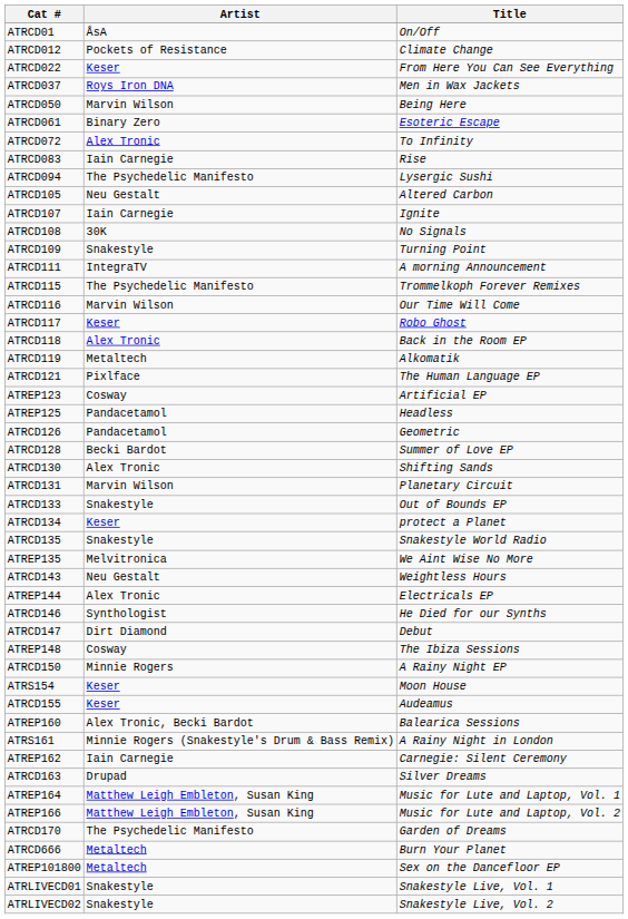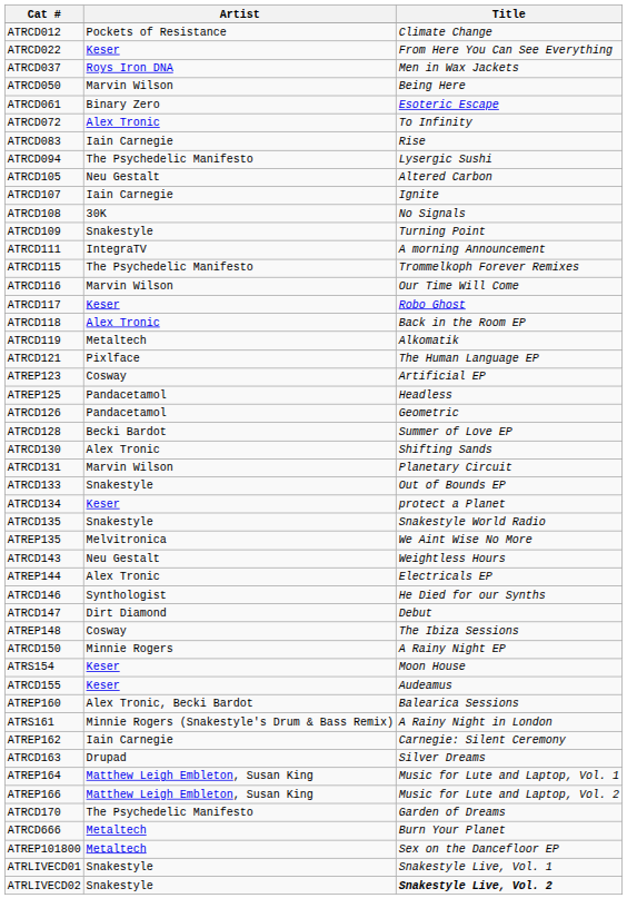 <table class="wikitable">
 <tr>
 <th>Cat #</th>
 <th>Artist</th>
 <th>Title</th>
 </tr>
 <tr>
-</tr>
-<tr>
-<td>ATRCD01</td>
-<td>ÅsA</td>
-<td><em>On/Off</em></td>
 </tr>
 <tr>
 <td>ATRCD012</td>
 <td>Pockets of Resistance</td>
 <td><em>Climate Change</em></td>
 </tr>
 <tr>
 <td>ATRCD022</td>
 <td><a href='#'>Keser</a></td>
 <td><em>From Here You Can See Everything</em></td>
 </tr>
 <tr>
 <td>ATRCD037</td>
 <td><a href='#'>Roys Iron DNA</a></td>
 <td><em>Men in Wax Jackets</em></td>
 </tr>
 <tr>
 <td>ATRCD050</td>
 <td>Marvin Wilson</td>
 <td><em>Being Here</em></td>
 </tr>
 <tr>
 <td>ATRCD061</td>
 <td>Binary Zero</td>
 <td><em><a href='#'>Esoteric Escape</a></em></td>
 </tr>
 <tr>
 <td>ATRCD072</td>
 <td><a href='#'>Alex Tronic</a></td>
 <td><em>To Infinity</em></td>
 </tr>
 <tr>
 <td>ATRCD083</td>
 <td>Iain Carnegie</td>
 <td><em>Rise</em></td>
 </tr>
 <tr>
 <td>ATRCD094</td>
 <td>The Psychedelic Manifesto</td>
 <td><em>Lysergic Sushi</em></td>
 </tr>
 <tr>
 <td>ATRCD105</td>
 <td>Neu Gestalt</td>
 <td><em>Altered Carbon</em></td>
 </tr>
 <tr>
 <td>ATRCD107</td>
 <td>Iain Carnegie</td>
 <td><em>Ignite</em></td>
 </tr>
 <tr>
 <td>ATRCD108</td>
 <td>30K</td>
 <td><em>No Signals</em></td>
 </tr>
 <tr>
 <td>ATRCD109</td>
 <td>Snakestyle</td>
 <td><em>Turning Point</em></td>
 </tr>
 <tr>
 <td>ATRCD111</td>
 <td>IntegraTV</td>
 <td><em>A morning Announcement</em></td>
 </tr>
 <tr>
 <td>ATRCD115</td>
 <td>The Psychedelic Manifesto</td>
 <td><em>Trommelkoph Forever Remixes</em></td>
 </tr>
 <tr>
 <td>ATRCD116</td>
 <td>Marvin Wilson</td>
 <td><em>Our Time Will Come</em></td>
 </tr>
 <tr>
 <td>ATRCD117</td>
 <td><a href='#'>Keser</a></td>
 <td><em><a href='#'>Robo Ghost</a></em></td>
 </tr>
 <tr>
 <td>ATRCD118</td>
 <td><a href='#'>Alex Tronic</a></td>
 <td><em>Back in the Room EP</em></td>
 </tr>
 <tr>
 <td>ATRCD119</td>
 <td>Metaltech</td>
 <td><em>Alkomatik</em></td>
 </tr>
 <tr>
 <td>ATRCD121</td>
 <td>Pixlface</td>
 <td><em>The Human Language EP</em></td>
 </tr>
 <tr>
 <td>ATREP123</td>
 <td>Cosway</td>
 <td><em>Artificial EP</em></td>
 </tr>
 <tr>
 <td>ATREP125</td>
 <td>Pandacetamol</td>
 <td><em>Headless</em></td>
 </tr>
 <tr>
 <td>ATRCD126</td>
 <td>Pandacetamol</td>
 <td><em>Geometric</em></td>
 </tr>
 <tr>
 <td>ATRCD128</td>
 <td>Becki Bardot</td>
 <td><em>Summer of Love EP</em></td>
 </tr>
 <tr>
 <td>ATRCD130</td>
 <td>Alex Tronic</td>
 <td><em>Shifting Sands</em></td>
 </tr>
 <tr>
 <td>ATRCD131</td>
 <td>Marvin Wilson</td>
 <td><em>Planetary Circuit</em></td>
 </tr>
 <tr>
 <td>ATRCD133</td>
 <td>Snakestyle</td>
 <td><em>Out of Bounds EP</em></td>
 </tr>
 <tr>
 <td>ATRCD134</td>
 <td><a href='#'>Keser</a></td>
 <td><em>protect a Planet</em></td>
 </tr>
 <tr>
 <td>ATRCD135</td>
 <td>Snakestyle</td>
 <td><em>Snakestyle World Radio</em></td>
 </tr>
 <tr>
 <td>ATREP135</td>
 <td>Melvitronica</td>
 <td><em>We Aint Wise No More</em></td>
 </tr>
 <tr>
 <td>ATRCD143</td>
 <td>Neu Gestalt</td>
 <td><em>Weightless Hours</em></td>
 </tr>
 <tr>
 <td>ATREP144</td>
 <td>Alex Tronic</td>
 <td><em>Electricals EP</em></td>
 </tr>
 <tr>
 <td>ATRCD146</td>
 <td>Synthologist</td>
 <td><em>He Died for our Synths</em></td>
 </tr>
 <tr>
 <td>ATRCD147</td>
 <td>Dirt Diamond</td>
 <td><em>Debut</em></td>
 </tr>
 <tr>
 <td>ATREP148</td>
 <td>Cosway</td>
 <td><em>The Ibiza Sessions</em></td>
 </tr>
 <tr>
 <td>ATRCD150</td>
 <td>Minnie Rogers</td>
 <td><em>A Rainy Night EP</em></td>
 </tr>
 <tr>
 <td>ATRS154</td>
 <td><a href='#'>Keser</a></td>
 <td><em>Moon House</em></td>
 </tr>
 <tr>
 <td>ATRCD155</td>
 <td><a href='#'>Keser</a></td>
 <td><em>Audeamus</em></td>
 </tr>
 <tr>
 <td>ATREP160</td>
 <td>Alex Tronic, Becki Bardot</td>
 <td><em>Balearica Sessions</em></td>
 </tr>
 <tr>
 <td>ATRS161</td>
 <td>Minnie Rogers (Snakestyle's Drum & Bass Remix)</td>
 <td><em>A Rainy Night in London</em></td>
 </tr>
 <tr>
 <td>ATREP162</td>
 <td>Iain Carnegie</td>
 <td><em>Carnegie: Silent Ceremony </em></td>
 </tr>
 <tr>
 <td>ATRCD163</td>
 <td>Drupad</td>
 <td><em>Silver Dreams </em></td>
 </tr>
 <tr>
 <td>ATREP164</td>
 <td><a href='#'>Matthew Leigh Embleton</a>, Susan King</td>
 <td><em>Music for Lute and Laptop, Vol. 1</em></td>
 </tr>
 <tr>
 <td>ATREP166</td>
 <td><a href='#'>Matthew Leigh Embleton</a>, Susan King</td>
 <td><em>Music for Lute and Laptop, Vol. 2</em></td>
 </tr>
 <tr>
 <td>ATRCD170</td>
 <td>The Psychedelic Manifesto</td>
 <td><em>Garden of Dreams</em></td>
 </tr>
 <tr>
 <td>ATRCD666</td>
 <td><a href='#'>Metaltech</a></td>
 <td><em>Burn Your Planet</em></td>
 </tr>
 <tr>
 <td>ATREP101800</td>
 <td><a href='#'>Metaltech</a></td>
 <td><em>Sex on the Dancefloor EP</em></td>
 </tr>
 <tr>
 <td>ATRLIVECD01</td>
 <td>Snakestyle</td>
 <td><em>Snakestyle Live, Vol. 1</em></td>
 </tr>
 <tr>
 <td>ATRLIVECD02</td>
 <td>Snakestyle</td>
-<td><em>Snakestyle Live, Vol. 2</em></td>
+<td><strong><em>Snakestyle Live, Vol. 2</em></strong></td>
 </tr>
 </table>
